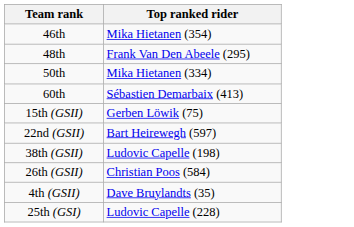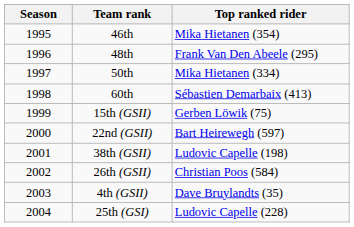 <table class="wikitable" style="text-align:center;">
 <tr>
+<th width=80>Season</th>
 <th width=120>Team rank</th>
 <th width=220>Top ranked rider</th>
 </tr>
 <tr>
+<td>1995</td>
 <td>46th</td>
 <td align=left> <a href='#'>Mika Hietanen</a> (354)</td>
 </tr>
 <tr>
+<td>1996</td>
 <td>48th</td>
 <td align=left> <a href='#'>Frank Van Den Abeele</a> (295)</td>
 </tr>
 <tr>
+<td>1997</td>
 <td>50th</td>
 <td align=left> <a href='#'>Mika Hietanen</a> (334)</td>
 </tr>
 <tr>
+<td>1998</td>
 <td>60th</td>
 <td align=left> <a href='#'>Sébastien Demarbaix</a> (413)</td>
 </tr>
 <tr>
+<td>1999</td>
 <td>15th <em>(GSII)</em></td>
 <td align=left> <a href='#'>Gerben Löwik</a> (75)</td>
 </tr>
 <tr>
+<td>2000</td>
 <td>22nd <em>(GSII)</em></td>
 <td align=left> <a href='#'>Bart Heirewegh</a> (597)</td>
 </tr>
 <tr>
+<td>2001</td>
 <td>38th <em>(GSII)</em></td>
 <td align=left> <a href='#'>Ludovic Capelle</a> (198)</td>
 </tr>
 <tr>
+<td>2002</td>
 <td>26th <em>(GSII)</em></td>
 <td align=left> <a href='#'>Christian Poos</a> (584)</td>
 </tr>
 <tr>
+<td>2003</td>
 <td>4th <em>(GSII)</em></td>
 <td align=left> <a href='#'>Dave Bruylandts</a> (35)</td>
 </tr>
 <tr>
+<td>2004</td>
 <td>25th <em>(GSI)</em></td>
 <td align=left> <a href='#'>Ludovic Capelle</a> (228)</td>
 </tr>
 </table>
